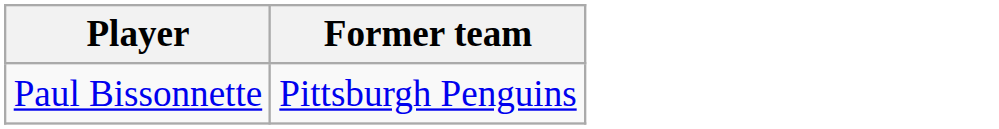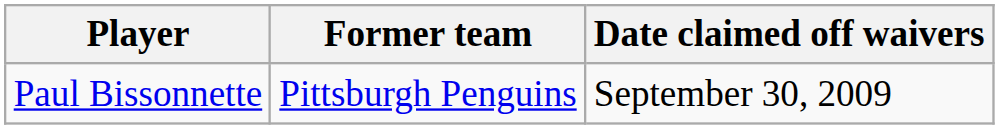 <table class="wikitable">
 <tr>
 <th>Player</th>
 <th>Former team</th>
+<th>Date claimed off waivers</th>
 </tr>
 <tr>
 <td><a href='#'>Paul Bissonnette</a></td>
 <td><a href='#'>Pittsburgh Penguins</a></td>
+<td>September 30, 2009</td>
 </tr>
 </table>
